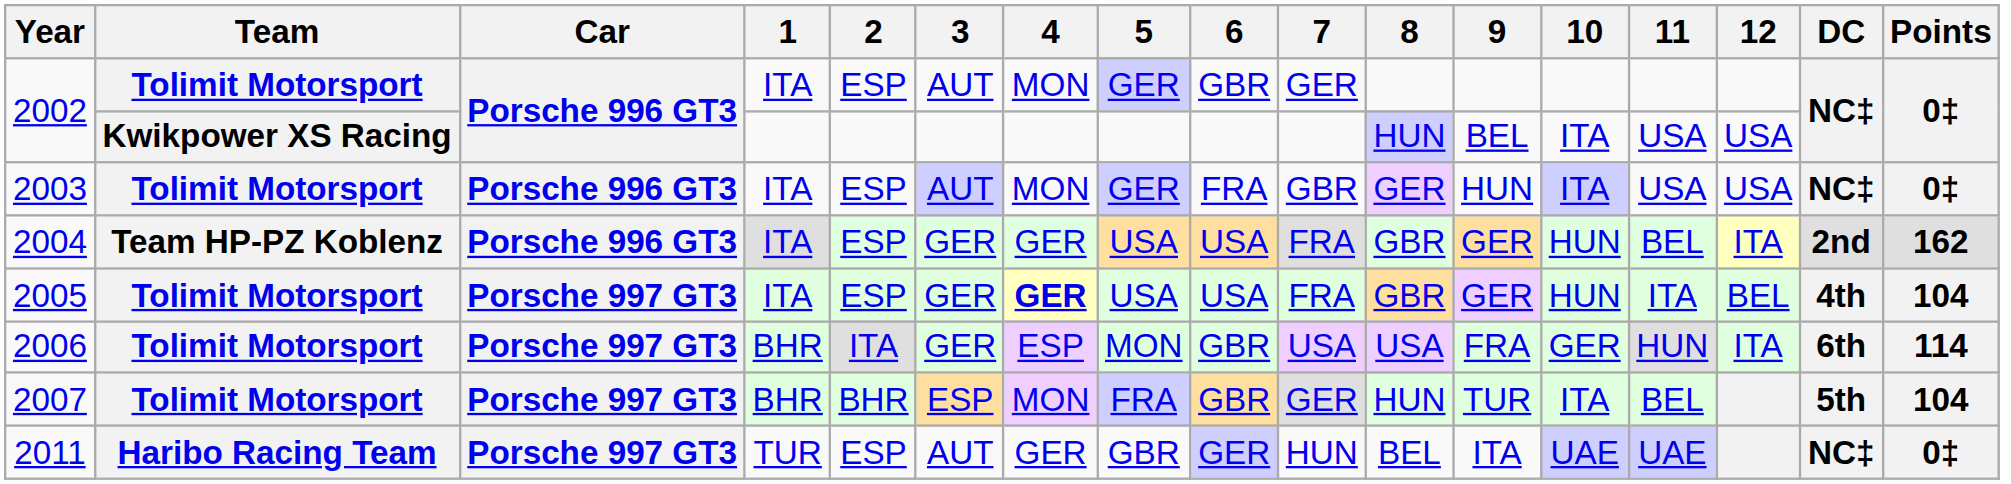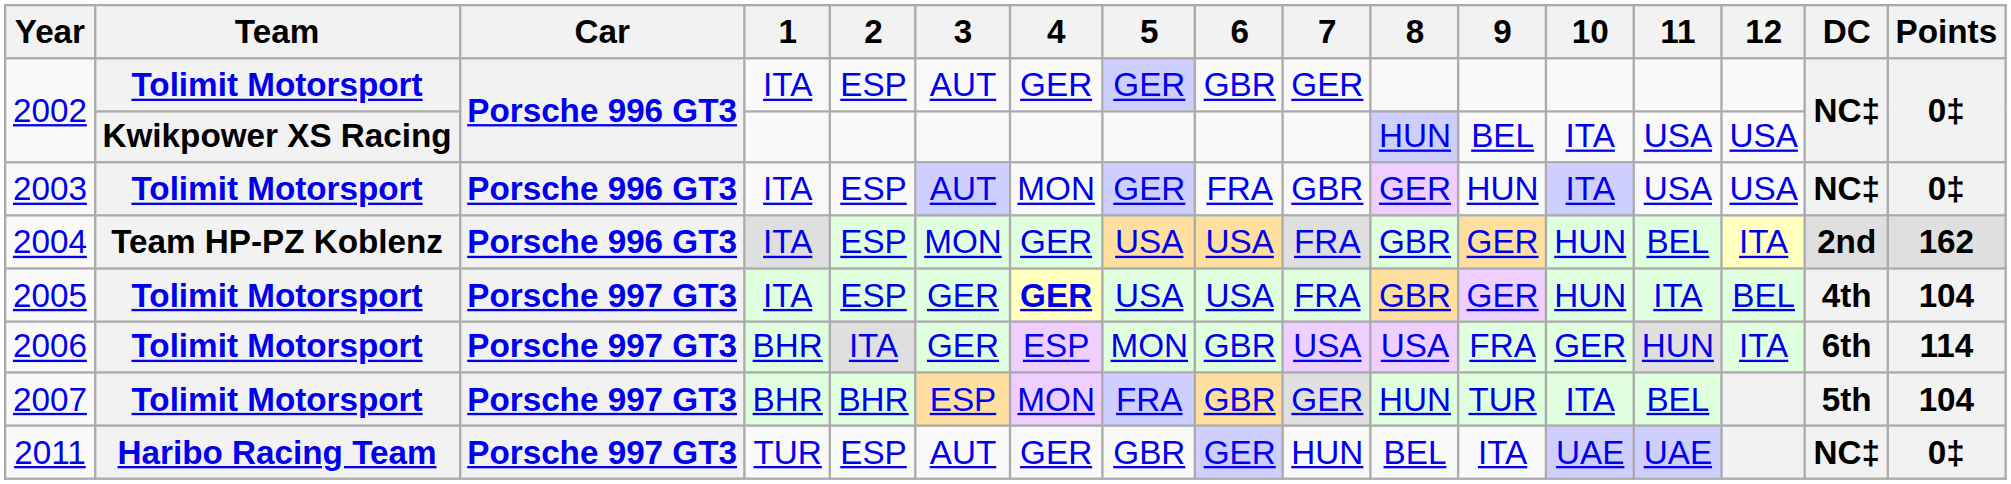 <table class="wikitable" style="text-align:center; font-size:90%">
 <tr>
 <th>Year</th>
 <th>Team</th>
 <th>Car</th>
 <th>1</th>
 <th>2</th>
 <th>3</th>
 <th>4</th>
 <th>5</th>
 <th>6</th>
 <th>7</th>
 <th>8</th>
 <th>9</th>
 <th>10</th>
 <th>11</th>
 <th>12</th>
 <th>DC</th>
 <th>Points</th>
 </tr>
 <tr>
 <td rowspan=2><a href='#'>2002</a></td>
 <th><a href='#'>Tolimit Motorsport</a></th>
 <th rowspan=2><a href='#'>Porsche 996 GT3</a></th>
 <td><a href='#'>ITA</a></td>
 <td><a href='#'>ESP</a></td>
 <td><a href='#'>AUT</a></td>
-<td><a href='#'>MON</a></td>
+<td><a href='#'>GER</a></td>
 <td style="background:#CFCFFF;"><a href='#'>GER</a><br></td>
 <td><a href='#'>GBR</a></td>
 <td><a href='#'>GER</a></td>
 <td></td>
 <td></td>
 <td></td>
 <td></td>
 <td></td>
 <th rowspan=2>NC‡</th>
 <th rowspan=2>0‡</th>
 </tr>
 <tr>
 <th>Kwikpower XS Racing</th>
 <td></td>
 <td></td>
 <td></td>
 <td></td>
 <td></td>
 <td></td>
 <td></td>
 <td style="background:#CFCFFF;"><a href='#'>HUN</a><br></td>
 <td><a href='#'>BEL</a></td>
 <td><a href='#'>ITA</a></td>
 <td><a href='#'>USA</a></td>
 <td><a href='#'>USA</a></td>
 </tr>
 <tr>
 <td><a href='#'>2003</a></td>
 <th><a href='#'>Tolimit Motorsport</a></th>
 <th><a href='#'>Porsche 996 GT3</a></th>
 <td><a href='#'>ITA</a></td>
 <td><a href='#'>ESP</a></td>
 <td style="background:#CFCFFF;"><a href='#'>AUT</a><br></td>
 <td><a href='#'>MON</a></td>
 <td style="background:#CFCFFF;"><a href='#'>GER</a><br></td>
 <td><a href='#'>FRA</a></td>
 <td><a href='#'>GBR</a></td>
 <td style="background:#EFCFFF;"><a href='#'>GER</a><br></td>
 <td><a href='#'>HUN</a></td>
 <td style="background:#CFCFFF;"><a href='#'>ITA</a><br></td>
 <td><a href='#'>USA</a></td>
 <td><a href='#'>USA</a></td>
 <th>NC‡</th>
 <th>0‡</th>
 </tr>
 <tr>
 <td><a href='#'>2004</a></td>
 <th>Team HP-PZ Koblenz</th>
 <th><a href='#'>Porsche 996 GT3</a></th>
 <td style="background:#DFDFDF;"><a href='#'>ITA</a><br></td>
 <td style="background:#DFFFDF;"><a href='#'>ESP</a><br></td>
-<td style="background:#DFFFDF;"><a href='#'>GER</a><br></td>
+<td style="background:#DFFFDF;"><a href='#'>MON</a><br></td>
 <td style="background:#DFFFDF;"><a href='#'>GER</a><br></td>
 <td style="background:#FFDF9F;"><a href='#'>USA</a><br></td>
 <td style="background:#FFDF9F;"><a href='#'>USA</a><br></td>
 <td style="background:#DFDFDF;"><a href='#'>FRA</a><br></td>
 <td style="background:#DFFFDF;"><a href='#'>GBR</a><br></td>
 <td style="background:#FFDF9F;"><a href='#'>GER</a><br></td>
 <td style="background:#DFFFDF;"><a href='#'>HUN</a><br></td>
 <td style="background:#DFFFDF;"><a href='#'>BEL</a><br></td>
 <td style="background:#FFFFBF;"><a href='#'>ITA</a><br></td>
 <td style="background:#DFDFDF;"><strong>2nd</strong></td>
 <td style="background:#DFDFDF;"><strong>162</strong></td>
 </tr>
 <tr>
 <td><a href='#'>2005</a></td>
 <th><a href='#'>Tolimit Motorsport</a></th>
 <th><a href='#'>Porsche 997 GT3</a></th>
 <td style="background:#DFFFDF;"><a href='#'>ITA</a><br></td>
 <td style="background:#DFFFDF;"><a href='#'>ESP</a><br></td>
 <td style="background:#DFFFDF;"><a href='#'>GER</a><br></td>
 <td style="background:#FFFFBF;"><strong><a href='#'>GER</a></strong><br></td>
 <td style="background:#DFFFDF;"><a href='#'>USA</a><br></td>
 <td style="background:#DFFFDF;"><a href='#'>USA</a><br></td>
 <td style="background:#DFFFDF;"><a href='#'>FRA</a><br></td>
 <td style="background:#FFDF9F;"><a href='#'>GBR</a><br></td>
 <td style="background:#EFCFFF;"><a href='#'>GER</a><br></td>
 <td style="background:#DFFFDF;"><a href='#'>HUN</a><br></td>
 <td style="background:#DFFFDF;"><a href='#'>ITA</a><br></td>
 <td style="background:#DFFFDF;"><a href='#'>BEL</a><br></td>
 <th>4th</th>
 <th>104</th>
 </tr>
 <tr>
 <td><a href='#'>2006</a></td>
 <th><a href='#'>Tolimit Motorsport</a></th>
 <th><a href='#'>Porsche 997 GT3</a></th>
 <td style="background:#DFFFDF;"><a href='#'>BHR</a><br></td>
 <td style="background:#DFDFDF;"><a href='#'>ITA</a><br></td>
 <td style="background:#DFFFDF;"><a href='#'>GER</a><br></td>
 <td style="background:#EFCFFF;"><a href='#'>ESP</a><br></td>
 <td style="background:#DFFFDF;"><a href='#'>MON</a><br></td>
 <td style="background:#DFFFDF;"><a href='#'>GBR</a><br></td>
 <td style="background:#EFCFFF;"><a href='#'>USA</a><br></td>
 <td style="background:#EFCFFF;"><a href='#'>USA</a><br></td>
 <td style="background:#DFFFDF;"><a href='#'>FRA</a><br></td>
 <td style="background:#DFFFDF;"><a href='#'>GER</a><br></td>
 <td style="background:#DFDFDF;"><a href='#'>HUN</a><br></td>
 <td style="background:#DFFFDF;"><a href='#'>ITA</a><br></td>
 <th>6th</th>
 <th>114</th>
 </tr>
 <tr>
 <td><a href='#'>2007</a></td>
 <th><a href='#'>Tolimit Motorsport</a></th>
 <th><a href='#'>Porsche 997 GT3</a></th>
 <td style="background:#DFFFDF;"><a href='#'>BHR</a><br></td>
 <td style="background:#DFFFDF;"><a href='#'>BHR</a><br></td>
 <td style="background:#FFDF9F;"><a href='#'>ESP</a><br></td>
 <td style="background:#EFCFFF;"><a href='#'>MON</a><br></td>
 <td style="background:#CFCFFF;"><a href='#'>FRA</a><br></td>
 <td style="background:#FFDF9F;"><a href='#'>GBR</a><br></td>
 <td style="background:#DFDFDF;"><a href='#'>GER</a><br></td>
 <td style="background:#DFFFDF;"><a href='#'>HUN</a><br></td>
 <td style="background:#DFFFDF;"><a href='#'>TUR</a><br></td>
 <td style="background:#DFFFDF;"><a href='#'>ITA</a><br></td>
 <td style="background:#DFFFDF;"><a href='#'>BEL</a><br></td>
 <th></th>
 <th>5th</th>
 <th>104</th>
 </tr>
 <tr>
 <td><a href='#'>2011</a></td>
 <th><a href='#'>Haribo Racing Team</a></th>
 <th><a href='#'>Porsche 997 GT3</a></th>
 <td><a href='#'>TUR</a></td>
 <td><a href='#'>ESP</a></td>
 <td><a href='#'>AUT</a></td>
 <td><a href='#'>GER</a></td>
 <td><a href='#'>GBR</a></td>
 <td style="background:#CFCFFF;"><a href='#'>GER</a><br></td>
 <td><a href='#'>HUN</a></td>
 <td><a href='#'>BEL</a></td>
 <td><a href='#'>ITA</a></td>
 <td style="background:#CFCFFF;"><a href='#'>UAE</a><br></td>
 <td style="background:#CFCFFF;"><a href='#'>UAE</a><br></td>
 <th></th>
 <th>NC‡</th>
 <th>0‡</th>
 </tr>
 </table>
